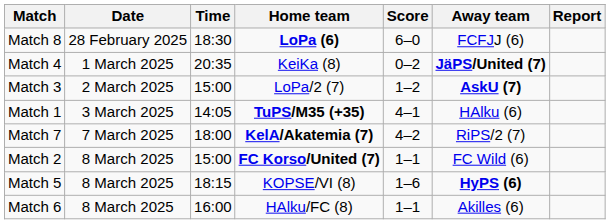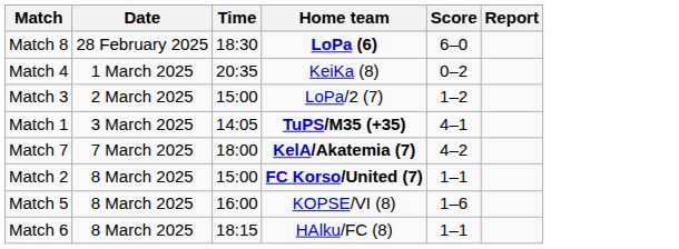 <table class="wikitable" style="text-align:center">
 <tr>
 <th style= width="40px">Match</th>
 <th style= width="40px">Date</th>
 <th style= width="40px">Time</th>
 <th style= width="150px">Home team</th>
 <th style= width="60px">Score</th>
-<th style= width="150px">Away team</th>
 <th style= width="30px">Report</th>
 </tr>
 <tr>
 <td>Match 8</td>
 <td>28 February 2025</td>
 <td>18:30</td>
 <td><strong><a href='#'>LoPa</a> (6)</strong></td>
 <td>6–0</td>
-<td><a href='#'>FCFJ</a>J (6)</td>
 <td></td>
 </tr>
 <tr>
 <td>Match 4</td>
 <td>1 March 2025</td>
 <td>20:35</td>
 <td><a href='#'>KeiKa</a> (8)</td>
 <td>0–2</td>
-<td><strong><a href='#'>JäPS</a>/United (7)</strong></td>
 <td></td>
 </tr>
 <tr>
 <td>Match 3</td>
 <td>2 March 2025</td>
 <td>15:00</td>
 <td><a href='#'>LoPa</a>/2 (7)</td>
 <td>1–2</td>
-<td><strong><a href='#'>AskU</a> (7)</strong></td>
 <td></td>
 </tr>
 <tr>
 <td>Match 1</td>
 <td>3 March 2025</td>
 <td>14:05</td>
 <td><strong><a href='#'>TuPS</a>/M35 (+35)</strong></td>
 <td>4–1</td>
-<td><a href='#'>HAlku</a> (6)</td>
 <td></td>
 </tr>
 <tr>
 <td>Match 7</td>
 <td>7 March 2025</td>
 <td>18:00</td>
 <td><strong><a href='#'>KelA</a>/Akatemia (7)</strong></td>
 <td>4–2</td>
-<td><a href='#'>RiPS</a>/2 (7)</td>
 <td></td>
 </tr>
 <tr>
 <td>Match 2</td>
 <td>8 March 2025</td>
 <td>15:00</td>
 <td><strong><a href='#'>FC Korso</a>/United (7)</strong></td>
 <td>1–1 </td>
-<td><a href='#'>FC Wild</a> (6)</td>
 <td></td>
 </tr>
 <tr>
 <td>Match 5</td>
 <td>8 March 2025</td>
-<td>18:15</td>
+<td>16:00</td>
 <td><a href='#'>KOPSE</a>/VI (8)</td>
 <td>1–6</td>
-<td><strong><a href='#'>HyPS</a> (6)</strong></td>
 <td></td>
 </tr>
 <tr>
 <td>Match 6</td>
 <td>8 March 2025</td>
-<td>16:00</td>
+<td>18:15</td>
 <td><a href='#'>HAlku</a>/FC (8)</td>
 <td>1–1 </td>
-<td><a href='#'>Akilles</a> (6)</td>
 <td></td>
 </tr>
 </table>
